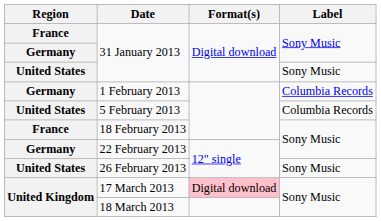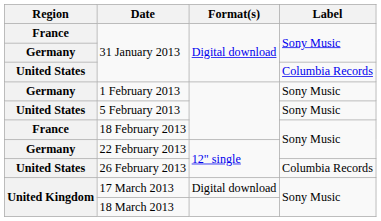 <table class="wikitable plainrowheaders">
 <tr>
 <th scope="col">Region</th>
 <th scope="col">Date</th>
 <th scope="col">Format(s)</th>
 <th scope="col">Label</th>
 </tr>
 <tr>
 <th scope="row">France</th>
 <td rowspan="3">31 January 2013</td>
 <td rowspan="3"><a href='#'>Digital download</a></td>
 <td rowspan="2"><a href='#'>Sony Music</a></td>
 </tr>
 <tr>
 <th scope="row">Germany</th>
 </tr>
 <tr>
 <th scope="row">United States</th>
-<td>Sony Music</td>
+<td><a href='#'>Columbia Records</a></td>
 </tr>
 <tr>
 <th scope="row">Germany</th>
 <td>1 February 2013</td>
 <td rowspan="3"></td>
-<td><a href='#'>Columbia Records</a></td>
+<td>Sony Music</td>
 </tr>
 <tr>
 <th scope="row">United States</th>
 <td>5 February 2013</td>
-<td>Columbia Records</td>
+<td>Sony Music</td>
 </tr>
 <tr>
 <th scope="row">France</th>
 <td>18 February 2013</td>
 <td rowspan="2">Sony Music</td>
 </tr>
 <tr>
 <th scope="row">Germany</th>
 <td>22 February 2013</td>
 <td rowspan="2"><a href='#'>12" single</a></td>
 </tr>
 <tr>
 <th scope="row">United States</th>
 <td>26 February 2013</td>
-<td>Sony Music</td>
+<td>Columbia Records</td>
 </tr>
 <tr>
 <th scope="row" rowspan="2">United Kingdom</th>
 <td>17 March 2013</td>
-<td style="background: pink;">Digital download</td>
+<td>Digital download</td>
 <td rowspan="2">Sony Music</td>
 </tr>
 <tr>
 <td>18 March 2013</td>
 <td></td>
 </tr>
 </table>
